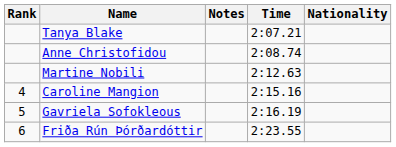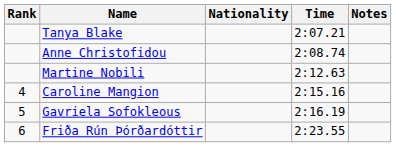 <table class="wikitable sortable" style="text-align:center; font-size:95%">
 <tr>
 <th>Rank</th>
 <th>Name</th>
+<th>Nationality</th>
+<th>Time</th>
 <th>Notes</th>
-<th>Time</th>
-<th>Nationality</th>
 </tr>
 <tr>
 <td></td>
 <td align=left><a href='#'>Tanya Blake</a></td>
+<td align=left></td>
+<td>2:07.21</td>
 <td></td>
-<td>2:07.21</td>
-<td align=left></td>
 </tr>
 <tr>
 <td></td>
 <td align=left><a href='#'>Anne Christofidou</a></td>
+<td align=left></td>
+<td>2:08.74</td>
 <td></td>
-<td>2:08.74</td>
-<td align=left></td>
 </tr>
 <tr>
 <td></td>
 <td align=left><a href='#'>Martine Nobili</a></td>
+<td align=left></td>
+<td>2:12.63</td>
 <td></td>
-<td>2:12.63</td>
-<td align=left></td>
 </tr>
 <tr>
 <td>4</td>
 <td align=left><a href='#'>Caroline Mangion</a></td>
+<td align=left></td>
+<td>2:15.16</td>
 <td></td>
-<td>2:15.16</td>
-<td align=left></td>
 </tr>
 <tr>
 <td>5</td>
 <td align=left><a href='#'>Gavriela Sofokleous</a></td>
+<td align=left></td>
+<td>2:16.19</td>
 <td></td>
-<td>2:16.19</td>
-<td align=left></td>
 </tr>
 <tr>
 <td>6</td>
 <td align=left><a href='#'>Friða Rún Þórðardóttir</a></td>
+<td align=left></td>
+<td>2:23.55</td>
 <td></td>
-<td>2:23.55</td>
-<td align=left></td>
 </tr>
 </table>
